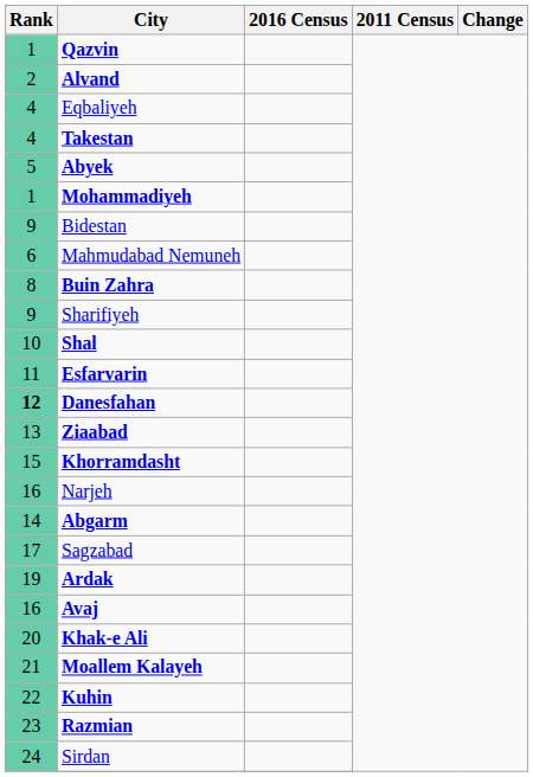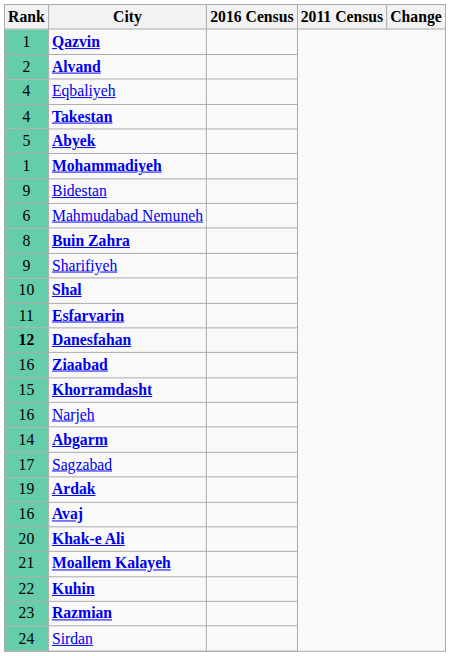 <table class="wikitable sortable">
 <tr>
 <th>Rank</th>
 <th>City</th>
 <th>2016 Census</th>
 <th>2011 Census</th>
 <th>Change</th>
 </tr>
 <tr>
 <td align=center bgcolor="66CDAA">1</td>
 <td><strong><a href='#'>Qazvin</a></strong></td>
 <td></td>
 </tr>
 <tr>
 <td align=center bgcolor="66CDAA">2</td>
 <td><strong><a href='#'>Alvand</a></strong></td>
 <td></td>
 </tr>
 <tr>
 <td align=center bgcolor="66CDAA">4</td>
 <td><a href='#'>Eqbaliyeh</a></td>
 <td></td>
 </tr>
 <tr>
 <td align=center bgcolor="66CDAA">4</td>
 <td><strong><a href='#'>Takestan</a></strong></td>
 <td></td>
 </tr>
 <tr>
 <td align=center bgcolor="66CDAA">5</td>
 <td><strong><a href='#'>Abyek</a></strong></td>
 <td></td>
 </tr>
 <tr>
 <td align=center bgcolor="66CDAA">1</td>
 <td><strong><a href='#'>Mohammadiyeh</a></strong></td>
 <td></td>
 </tr>
 <tr>
 <td align=center bgcolor="66CDAA">9</td>
 <td><a href='#'>Bidestan</a></td>
 <td></td>
 </tr>
 <tr>
 <td align=center bgcolor="66CDAA">6</td>
 <td><a href='#'>Mahmudabad Nemuneh</a></td>
 <td></td>
 </tr>
 <tr>
 <td align=center bgcolor="66CDAA">8</td>
 <td><strong><a href='#'>Buin Zahra</a></strong></td>
 <td></td>
 </tr>
 <tr>
 <td align=center bgcolor="66CDAA">9</td>
 <td><a href='#'>Sharifiyeh</a></td>
 <td></td>
 </tr>
 <tr>
 <td align=center bgcolor="66CDAA">10</td>
 <td><strong><a href='#'>Shal</a></strong></td>
 <td></td>
 </tr>
 <tr>
 <td align=center bgcolor="66CDAA">11</td>
 <td><strong><a href='#'>Esfarvarin</a></strong></td>
 <td></td>
 </tr>
 <tr>
 <td align=center bgcolor="66CDAA"><strong>12</strong></td>
 <td><strong><a href='#'>Danesfahan</a></strong></td>
 <td></td>
 </tr>
 <tr>
-<td align=center bgcolor="66CDAA">13</td>
+<td align=center bgcolor="66CDAA">16</td>
 <td><strong><a href='#'>Ziaabad</a></strong></td>
 <td></td>
 </tr>
 <tr>
 <td align=center bgcolor="66CDAA">15</td>
 <td><strong><a href='#'>Khorramdasht</a></strong></td>
 <td></td>
 </tr>
 <tr>
 <td align=center bgcolor="66CDAA">16</td>
 <td><a href='#'>Narjeh</a></td>
 <td></td>
 </tr>
 <tr>
 <td align=center bgcolor="66CDAA">14</td>
 <td><strong><a href='#'>Abgarm</a></strong></td>
 <td></td>
 </tr>
 <tr>
 <td align=center bgcolor="66CDAA">17</td>
 <td><a href='#'>Sagzabad</a></td>
 <td></td>
 </tr>
 <tr>
 <td align=center bgcolor="66CDAA">19</td>
 <td><strong><a href='#'>Ardak</a></strong></td>
 <td></td>
 </tr>
 <tr>
 <td align=center bgcolor="66CDAA">16</td>
 <td><strong><a href='#'>Avaj</a></strong></td>
 <td></td>
 </tr>
 <tr>
 <td align=center bgcolor="66CDAA">20</td>
 <td><strong><a href='#'>Khak-e Ali</a></strong></td>
 <td></td>
 </tr>
 <tr>
 <td align=center bgcolor="66CDAA">21</td>
 <td><strong><a href='#'>Moallem Kalayeh</a></strong></td>
 <td></td>
 </tr>
 <tr>
 <td align=center bgcolor="66CDAA">22</td>
 <td><strong><a href='#'>Kuhin</a></strong></td>
 <td></td>
 </tr>
 <tr>
 <td align=center bgcolor="66CDAA">23</td>
 <td><strong><a href='#'>Razmian</a></strong></td>
 <td></td>
 </tr>
 <tr>
 <td align=center bgcolor="66CDAA">24</td>
 <td><a href='#'>Sirdan</a></td>
 <td></td>
 </tr>
 <tr>
 </tr>
 </table>
